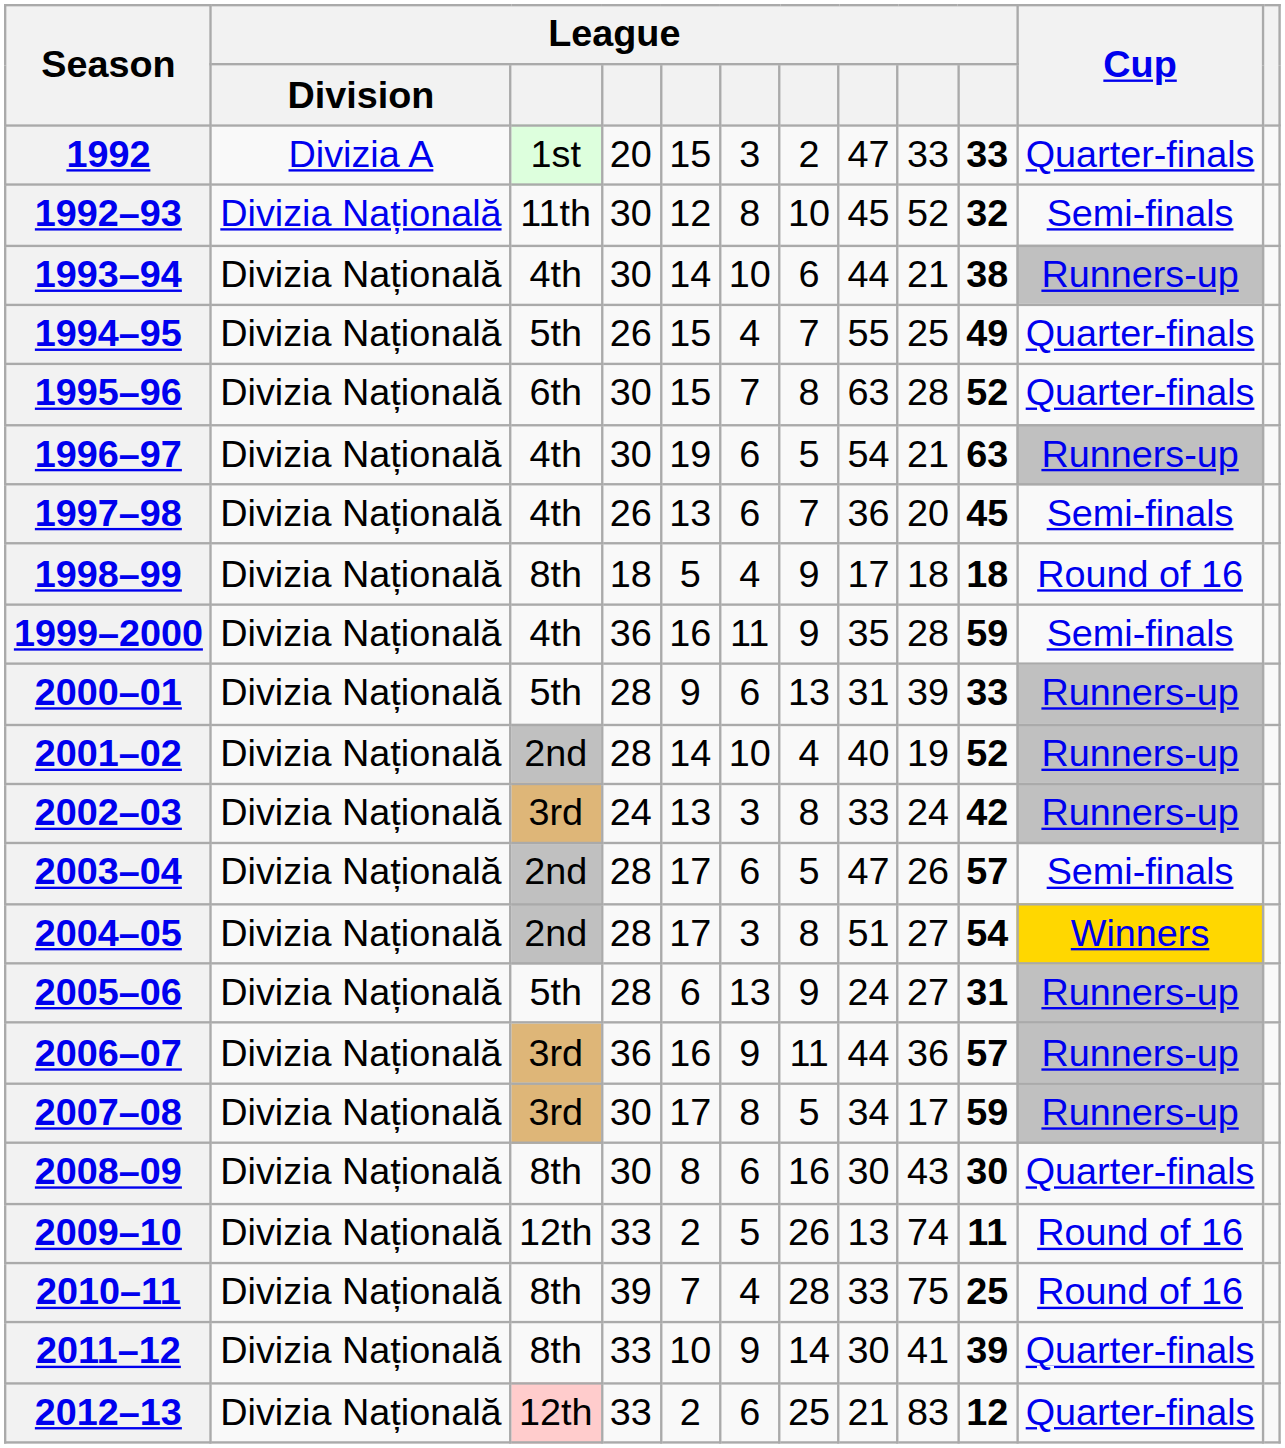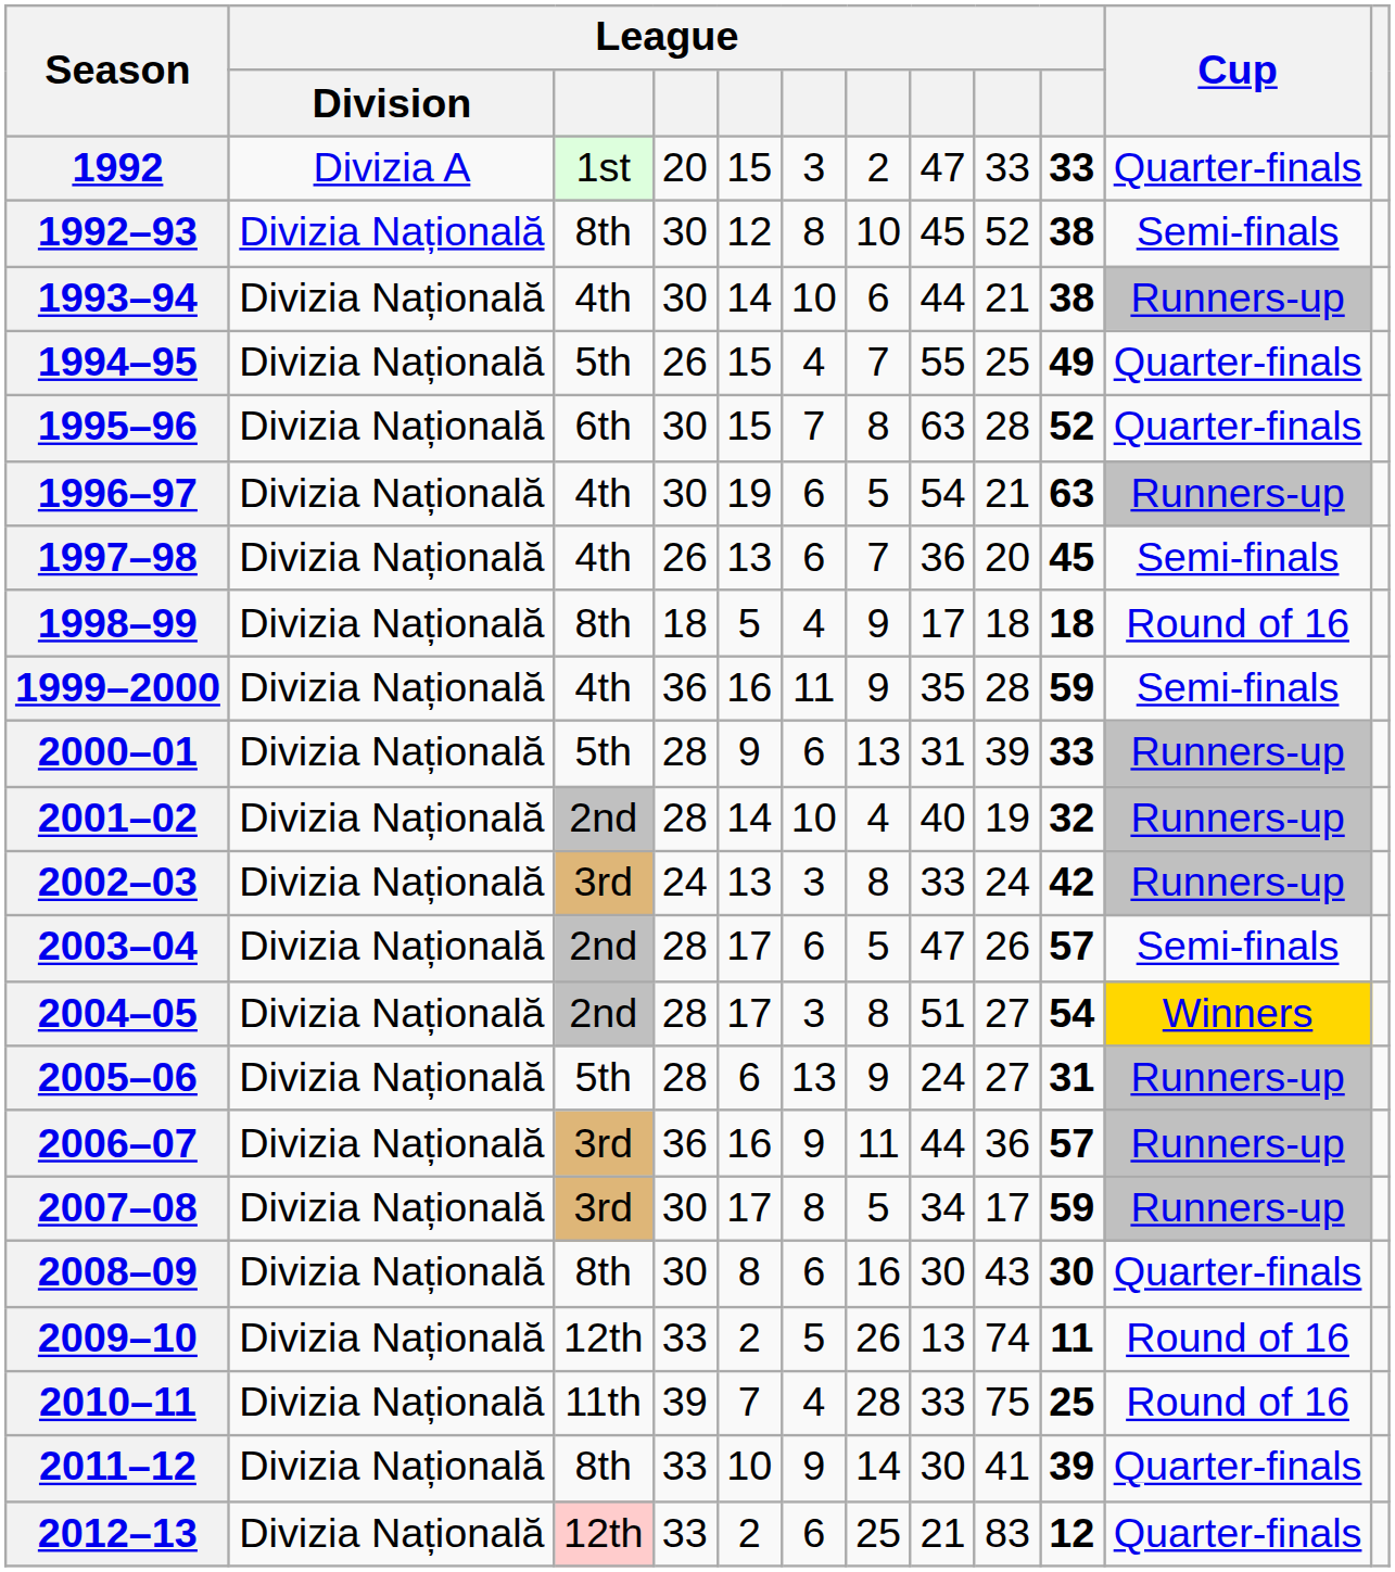 <table class="wikitable plainrowheaders" style="text-align: center;">
 <tr>
 <th rowspan=2 scope=col>Season</th>
 <th colspan=9>League</th>
 <th rowspan=2 scope=col><a href='#'>Cup</a></th>
 <th rowspan=2 scope=col></th>
 </tr>
 <tr>
 <th scope=col>Division</th>
 <th scope=col></th>
 <th scope=col></th>
 <th scope=col></th>
 <th scope=col></th>
 <th scope=col></th>
 <th scope=col></th>
 <th scope=col></th>
 <th scope=col></th>
 </tr>
 <tr>
 <th scope="row"><a href='#'>1992</a></th>
 <td><a href='#'>Divizia A</a></td>
 <td bgcolor="#ddffdd"> 1st</td>
 <td>20</td>
 <td>15</td>
 <td>3</td>
 <td>2</td>
 <td>47</td>
 <td>33</td>
 <td><strong>33</strong></td>
 <td><a href='#'>Quarter-finals</a></td>
 <td></td>
 </tr>
 <tr>
 <th scope="row"><a href='#'>1992–93</a></th>
 <td><a href='#'>Divizia Națională</a></td>
-<td>11th</td>
+<td>8th</td>
 <td>30</td>
 <td>12</td>
 <td>8</td>
 <td>10</td>
 <td>45</td>
 <td>52</td>
-<td><strong>32</strong></td>
+<td><strong>38</strong></td>
 <td><a href='#'>Semi-finals</a></td>
 <td></td>
 </tr>
 <tr>
 <th scope="row"><a href='#'>1993–94</a></th>
 <td>Divizia Națională</td>
 <td>4th</td>
 <td>30</td>
 <td>14</td>
 <td>10</td>
 <td>6</td>
 <td>44</td>
 <td>21</td>
 <td><strong>38</strong></td>
 <td bgcolor="silver"><a href='#'>Runners-up</a></td>
 <td></td>
 </tr>
 <tr>
 <th scope="row"><a href='#'>1994–95</a></th>
 <td>Divizia Națională</td>
 <td>5th</td>
 <td>26</td>
 <td>15</td>
 <td>4</td>
 <td>7</td>
 <td>55</td>
 <td>25</td>
 <td><strong>49</strong></td>
 <td><a href='#'>Quarter-finals</a></td>
 <td></td>
 </tr>
 <tr>
 <th scope="row"><a href='#'>1995–96</a></th>
 <td>Divizia Națională</td>
 <td>6th</td>
 <td>30</td>
 <td>15</td>
 <td>7</td>
 <td>8</td>
 <td>63</td>
 <td>28</td>
 <td><strong>52</strong></td>
 <td><a href='#'>Quarter-finals</a></td>
 <td></td>
 </tr>
 <tr>
 <th scope="row"><a href='#'>1996–97</a></th>
 <td>Divizia Națională</td>
 <td>4th</td>
 <td>30</td>
 <td>19</td>
 <td>6</td>
 <td>5</td>
 <td>54</td>
 <td>21</td>
 <td><strong>63</strong></td>
 <td bgcolor="silver"><a href='#'>Runners-up</a></td>
 <td></td>
 </tr>
 <tr>
 <th scope="row"><a href='#'>1997–98</a></th>
 <td>Divizia Națională</td>
 <td>4th</td>
 <td>26</td>
 <td>13</td>
 <td>6</td>
 <td>7</td>
 <td>36</td>
 <td>20</td>
 <td><strong>45</strong></td>
 <td><a href='#'>Semi-finals</a></td>
 <td></td>
 </tr>
 <tr>
 <th scope="row"><a href='#'>1998–99</a></th>
 <td>Divizia Națională</td>
 <td>8th</td>
 <td>18</td>
 <td>5</td>
 <td>4</td>
 <td>9</td>
 <td>17</td>
 <td>18</td>
 <td><strong>18</strong></td>
 <td><a href='#'>Round of 16</a></td>
 <td></td>
 </tr>
 <tr>
 <th scope="row"><a href='#'>1999–2000</a></th>
 <td>Divizia Națională</td>
 <td>4th</td>
 <td>36</td>
 <td>16</td>
 <td>11</td>
 <td>9</td>
 <td>35</td>
 <td>28</td>
 <td><strong>59</strong></td>
 <td><a href='#'>Semi-finals</a></td>
 <td></td>
 </tr>
 <tr>
 <th scope="row"><a href='#'>2000–01</a></th>
 <td>Divizia Națională</td>
 <td>5th</td>
 <td>28</td>
 <td>9</td>
 <td>6</td>
 <td>13</td>
 <td>31</td>
 <td>39</td>
 <td><strong>33</strong></td>
 <td bgcolor="silver"><a href='#'>Runners-up</a></td>
 <td></td>
 </tr>
 <tr>
 <th scope="row"><a href='#'>2001–02</a></th>
 <td>Divizia Națională</td>
 <td bgcolor="silver">2nd</td>
 <td>28</td>
 <td>14</td>
 <td>10</td>
 <td>4</td>
 <td>40</td>
 <td>19</td>
-<td><strong>52</strong></td>
+<td><strong>32</strong></td>
 <td bgcolor="silver"><a href='#'>Runners-up</a></td>
 <td></td>
 </tr>
 <tr>
 <th scope="row"><a href='#'>2002–03</a></th>
 <td>Divizia Națională</td>
 <td bgcolor="#deb678">3rd</td>
 <td>24</td>
 <td>13</td>
 <td>3</td>
 <td>8</td>
 <td>33</td>
 <td>24</td>
 <td><strong>42</strong></td>
 <td bgcolor="silver"><a href='#'>Runners-up</a></td>
 <td></td>
 </tr>
 <tr>
 <th scope="row"><a href='#'>2003–04</a></th>
 <td>Divizia Națională</td>
 <td bgcolor="silver">2nd</td>
 <td>28</td>
 <td>17</td>
 <td>6</td>
 <td>5</td>
 <td>47</td>
 <td>26</td>
 <td><strong>57</strong></td>
 <td><a href='#'>Semi-finals</a></td>
 <td></td>
 </tr>
 <tr>
 <th scope="row"><a href='#'>2004–05</a></th>
 <td>Divizia Națională</td>
 <td bgcolor="silver">2nd</td>
 <td>28</td>
 <td>17</td>
 <td>3</td>
 <td>8</td>
 <td>51</td>
 <td>27</td>
 <td><strong>54</strong></td>
 <td bgcolor="gold"><a href='#'>Winners</a></td>
 <td></td>
 </tr>
 <tr>
 <th scope="row"><a href='#'>2005–06</a></th>
 <td>Divizia Națională</td>
 <td>5th</td>
 <td>28</td>
 <td>6</td>
 <td>13</td>
 <td>9</td>
 <td>24</td>
 <td>27</td>
 <td><strong>31</strong></td>
 <td bgcolor="silver"><a href='#'>Runners-up</a></td>
 <td></td>
 </tr>
 <tr>
 <th scope="row"><a href='#'>2006–07</a></th>
 <td>Divizia Națională</td>
 <td bgcolor="#deb678">3rd</td>
 <td>36</td>
 <td>16</td>
 <td>9</td>
 <td>11</td>
 <td>44</td>
 <td>36</td>
 <td><strong>57</strong></td>
 <td bgcolor="silver"><a href='#'>Runners-up</a></td>
 <td></td>
 </tr>
 <tr>
 <th scope="row"><a href='#'>2007–08</a></th>
 <td>Divizia Națională</td>
 <td bgcolor="#deb678">3rd</td>
 <td>30</td>
 <td>17</td>
 <td>8</td>
 <td>5</td>
 <td>34</td>
 <td>17</td>
 <td><strong>59</strong></td>
 <td bgcolor="silver"><a href='#'>Runners-up</a></td>
 <td></td>
 </tr>
 <tr>
 <th scope="row"><a href='#'>2008–09</a></th>
 <td>Divizia Națională</td>
 <td>8th</td>
 <td>30</td>
 <td>8</td>
 <td>6</td>
 <td>16</td>
 <td>30</td>
 <td>43</td>
 <td><strong>30</strong></td>
 <td><a href='#'>Quarter-finals</a></td>
 <td></td>
 </tr>
 <tr>
 <th scope="row"><a href='#'>2009–10</a></th>
 <td>Divizia Națională</td>
 <td>12th</td>
 <td>33</td>
 <td>2</td>
 <td>5</td>
 <td>26</td>
 <td>13</td>
 <td>74</td>
 <td><strong>11</strong></td>
 <td><a href='#'>Round of 16</a></td>
 <td></td>
 </tr>
 <tr>
 <th scope="row"><a href='#'>2010–11</a></th>
 <td>Divizia Națională</td>
-<td>8th</td>
+<td>11th</td>
 <td>39</td>
 <td>7</td>
 <td>4</td>
 <td>28</td>
 <td>33</td>
 <td>75</td>
 <td><strong>25</strong></td>
 <td><a href='#'>Round of 16</a></td>
 <td></td>
 </tr>
 <tr>
 <th scope="row"><a href='#'>2011–12</a></th>
 <td>Divizia Națională</td>
 <td>8th</td>
 <td>33</td>
 <td>10</td>
 <td>9</td>
 <td>14</td>
 <td>30</td>
 <td>41</td>
 <td><strong>39</strong></td>
 <td><a href='#'>Quarter-finals</a></td>
 <td></td>
 </tr>
 <tr>
 <th scope="row"><a href='#'>2012–13</a></th>
 <td>Divizia Națională</td>
 <td bgcolor="#FFCCCC"> 12th</td>
 <td>33</td>
 <td>2</td>
 <td>6</td>
 <td>25</td>
 <td>21</td>
 <td>83</td>
 <td><strong>12</strong></td>
 <td><a href='#'>Quarter-finals</a></td>
 <td></td>
 </tr>
 </table>
